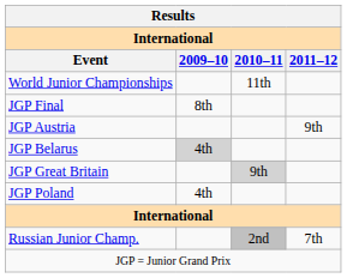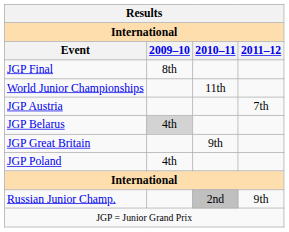 <table class="wikitable" style="text-align:center">
 <tr>
 <th colspan=4 align=center><strong>Results</strong></th>
 </tr>
 <tr>
 <th style="background-color: #ffdead; " colspan=4 align=center><strong>International</strong></th>
 </tr>
 <tr>
 <th>Event</th>
 <th><a href='#'>2009–10</a></th>
 <th><a href='#'>2010–11</a></th>
 <th><a href='#'>2011–12</a></th>
 </tr>
 <tr>
+<td align=left><a href='#'>JGP Final</a></td>
+<td>8th</td>
+<td></td>
+<td></td>
+</tr>
+<tr>
 <td align=left><a href='#'>World Junior Championships</a></td>
 <td></td>
 <td>11th</td>
 <td></td>
 </tr>
 <tr>
-<td align=left><a href='#'>JGP Final</a></td>
-<td>8th</td>
-<td></td>
-<td></td>
-</tr>
-<tr>
 <td align=left><a href='#'>JGP Austria</a></td>
 <td></td>
 <td></td>
-<td>9th</td>
+<td>7th</td>
 </tr>
 <tr>
 <td align=left><a href='#'>JGP Belarus</a></td>
 <td style="background: lightgrey;">4th</td>
 <td></td>
 <td></td>
 </tr>
 <tr>
 <td align=left><a href='#'>JGP Great Britain</a></td>
 <td></td>
-<td style="background: lightgrey;">9th</td>
+<td>9th</td>
 <td></td>
 </tr>
 <tr>
 <td align=left><a href='#'>JGP Poland</a></td>
 <td>4th</td>
 <td></td>
 <td></td>
 </tr>
 <tr>
 <th style="background-color: #ffdead; " colspan=4 align=center><strong>International</strong></th>
 </tr>
 <tr>
 <td align=left><a href='#'>Russian Junior Champ.</a></td>
 <td></td>
 <td bgcolor=silver>2nd</td>
-<td>7th</td>
+<td>9th</td>
 </tr>
 <tr>
 <td colspan=4 align=center><small> JGP = Junior Grand Prix </small></td>
 </tr>
 </table>
